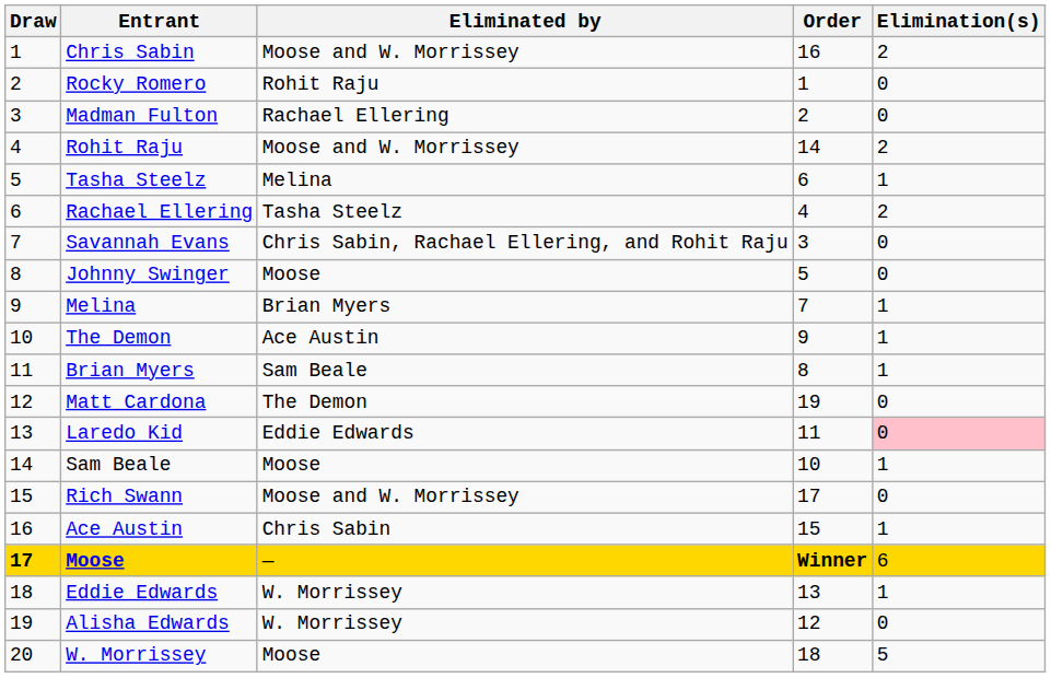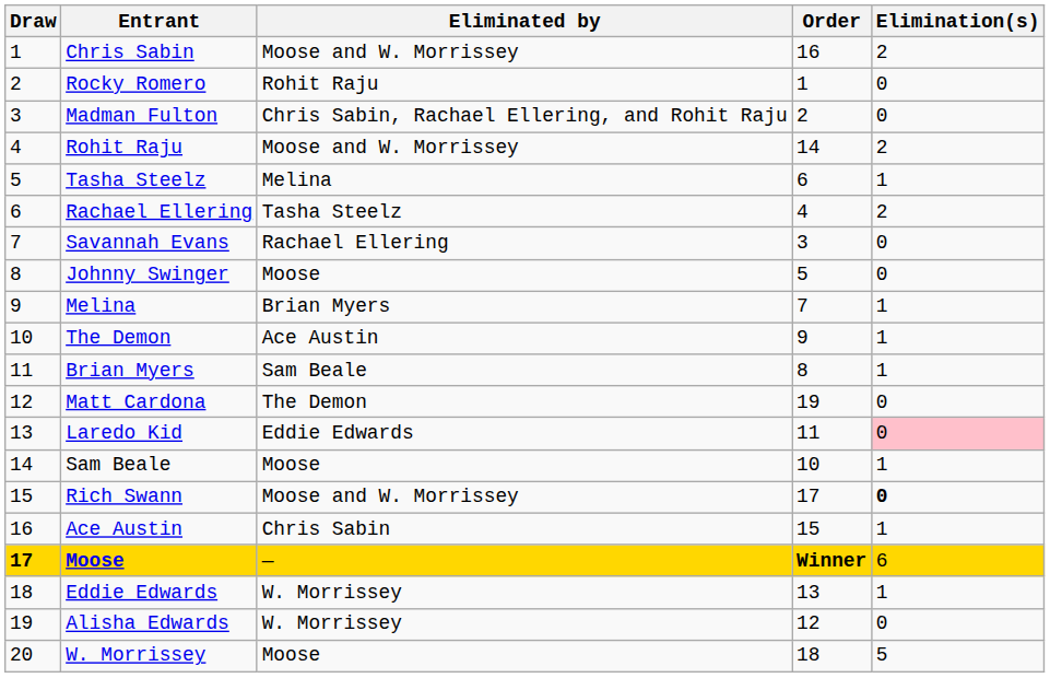 <table class="wikitable sortable">
 <tr>
 <th>Draw</th>
 <th>Entrant</th>
 <th>Eliminated by</th>
 <th>Order</th>
 <th>Elimination(s)</th>
 </tr>
 <tr>
 <td>1</td>
 <td><a href='#'>Chris Sabin</a></td>
 <td>Moose and W. Morrissey</td>
 <td>16</td>
 <td>2</td>
 </tr>
 <tr>
 <td>2</td>
 <td><a href='#'>Rocky Romero</a></td>
 <td>Rohit Raju</td>
 <td>1</td>
 <td>0</td>
 </tr>
 <tr>
 <td>3</td>
 <td><a href='#'>Madman Fulton</a></td>
-<td>Rachael Ellering</td>
+<td>Chris Sabin, Rachael Ellering, and Rohit Raju</td>
 <td>2</td>
 <td>0</td>
 </tr>
 <tr>
 <td>4</td>
 <td><a href='#'>Rohit Raju</a></td>
 <td>Moose and W. Morrissey</td>
 <td>14</td>
 <td>2</td>
 </tr>
 <tr>
 <td>5</td>
 <td><a href='#'>Tasha Steelz</a></td>
 <td>Melina</td>
 <td>6</td>
 <td>1</td>
 </tr>
 <tr>
 <td>6</td>
 <td><a href='#'>Rachael Ellering</a></td>
 <td>Tasha Steelz</td>
 <td>4</td>
 <td>2</td>
 </tr>
 <tr>
 <td>7</td>
 <td><a href='#'>Savannah Evans</a></td>
-<td>Chris Sabin, Rachael Ellering, and Rohit Raju</td>
+<td>Rachael Ellering</td>
 <td>3</td>
 <td>0</td>
 </tr>
 <tr>
 <td>8</td>
 <td><a href='#'>Johnny Swinger</a></td>
 <td>Moose</td>
 <td>5</td>
 <td>0</td>
 </tr>
 <tr>
 <td>9</td>
 <td><a href='#'>Melina</a></td>
 <td>Brian Myers</td>
 <td>7</td>
 <td>1</td>
 </tr>
 <tr>
 <td>10</td>
 <td><a href='#'>The Demon</a></td>
 <td>Ace Austin</td>
 <td>9</td>
 <td>1</td>
 </tr>
 <tr>
 <td>11</td>
 <td><a href='#'>Brian Myers</a></td>
 <td>Sam Beale</td>
 <td>8</td>
 <td>1</td>
 </tr>
 <tr>
 <td>12</td>
 <td><a href='#'>Matt Cardona</a></td>
 <td>The Demon</td>
 <td>19</td>
 <td>0</td>
 </tr>
 <tr>
 <td>13</td>
 <td><a href='#'>Laredo Kid</a></td>
 <td>Eddie Edwards</td>
 <td>11</td>
 <td style="background: pink;">0</td>
 </tr>
 <tr>
 <td>14</td>
 <td>Sam Beale</td>
 <td>Moose</td>
 <td>10</td>
 <td>1</td>
 </tr>
 <tr>
 <td>15</td>
 <td><a href='#'>Rich Swann</a></td>
 <td>Moose and W. Morrissey</td>
 <td>17</td>
-<td>0</td>
+<td><strong>0</strong></td>
 </tr>
 <tr>
 <td>16</td>
 <td><a href='#'>Ace Austin</a></td>
 <td>Chris Sabin</td>
 <td>15</td>
 <td>1</td>
 </tr>
 <tr style="background: gold;">
 <td><strong>17</strong></td>
 <td><strong><a href='#'>Moose</a></strong></td>
 <td>—</td>
 <td><strong>Winner</strong></td>
 <td>6</td>
 </tr>
 <tr>
 <td>18</td>
 <td><a href='#'>Eddie Edwards</a></td>
 <td>W. Morrissey</td>
 <td>13</td>
 <td>1</td>
 </tr>
 <tr>
 <td>19</td>
 <td><a href='#'>Alisha Edwards</a></td>
 <td>W. Morrissey</td>
 <td>12</td>
 <td>0</td>
 </tr>
 <tr>
 <td>20</td>
 <td><a href='#'>W. Morrissey</a></td>
 <td>Moose</td>
 <td>18</td>
 <td>5</td>
 </tr>
 </table>
